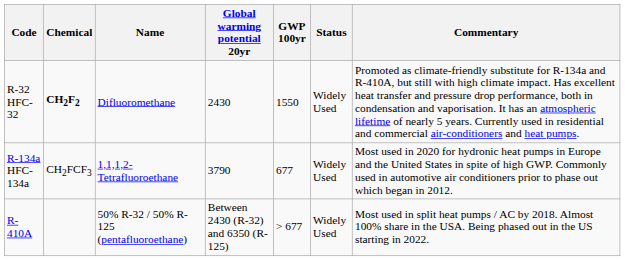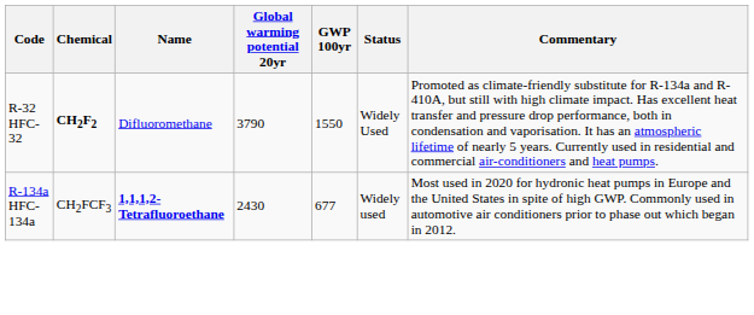 <table class="wikitable sortable">
 <tr>
 <th>Code</th>
 <th>Chemical</th>
 <th>Name</th>
 <th><a href='#'>Global warming potential</a> 20yr</th>
 <th>GWP 100yr</th>
 <th>Status</th>
 <th>Commentary</th>
 </tr>
 <tr>
 <td>R-32 HFC-32</td>
 <td><strong>CH<sub>2</sub>F<sub>2</sub></strong></td>
 <td><a href='#'>Difluoromethane</a></td>
-<td>2430</td>
+<td>3790</td>
 <td>1550</td>
 <td>Widely Used</td>
 <td>Promoted as climate-friendly substitute for R-134a and R-410A, but still with high climate impact. Has excellent heat transfer and pressure drop performance, both in condensation and vaporisation.  It has an <a href='#'>atmospheric lifetime</a> of nearly 5 years. Currently used in residential and commercial <a href='#'>air-conditioners</a> and <a href='#'>heat pumps</a>.</td>
 </tr>
 <tr>
 <td><a href='#'>R-134a</a> HFC-134a</td>
 <td>CH<sub>2</sub>FCF<sub>3</sub></td>
-<td><a href='#'>1,1,1,2-Tetrafluoroethane</a></td>
-<td>3790</td>
+<td><strong><a href='#'>1,1,1,2-Tetrafluoroethane</a></strong></td>
+<td>2430</td>
 <td>677</td>
-<td>Widely Used</td>
+<td>Widely used</td>
 <td>Most used in 2020 for hydronic heat pumps in Europe and the United States in spite of high GWP. Commonly used in automotive air conditioners prior to phase out which began in 2012.</td>
 </tr>
-<tr>
-<td><a href='#'>R-410A</a></td>
-<td></td>
-<td>50% R-32 / 50% R-125 (<a href='#'>pentafluoroethane</a>)</td>
-<td>Between 2430 (R-32) and 6350 (R-125)</td>
-<td>> 677</td>
-<td>Widely Used</td>
-<td>Most used in split heat pumps / AC by 2018. Almost 100% share in the USA. Being phased out in the US starting in 2022.</td>
-</tr>
 </table>
